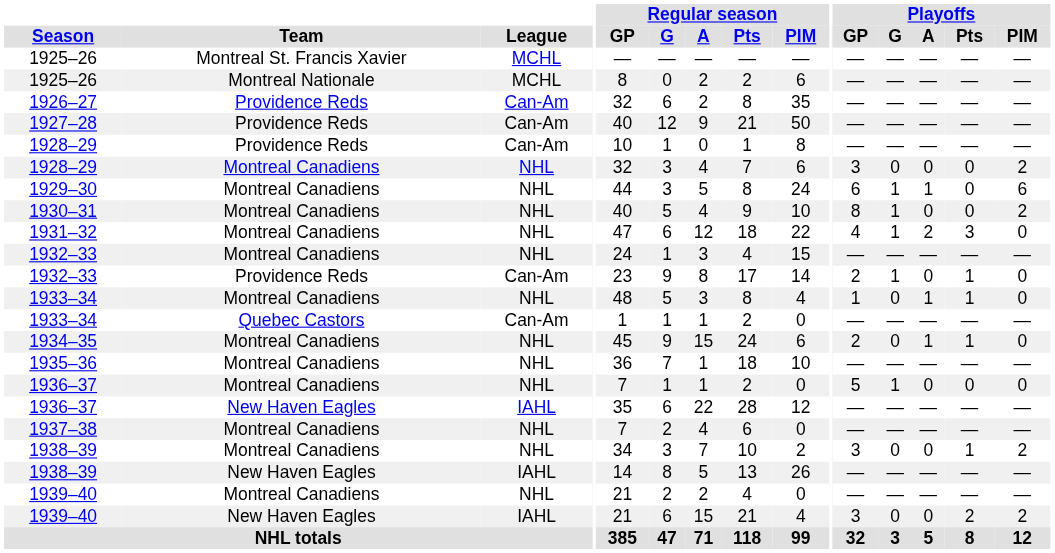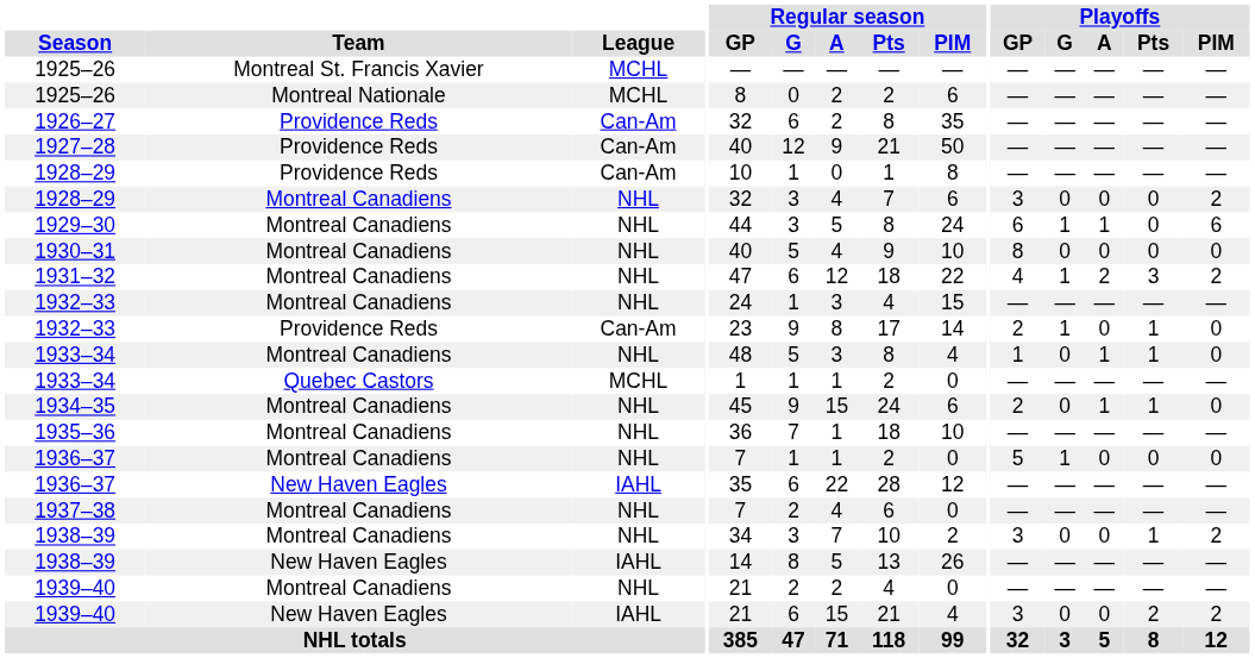 <table border="0" cellpadding="1" cellspacing="0" style="text-align:center; width:60em">
 <tr bgcolor="#e0e0e0">
 <th colspan="3" bgcolor="#ffffff"></th>
 <th rowspan="100" bgcolor="#ffffff"></th>
 <th colspan="5"><a href='#'>Regular season</a></th>
 <th rowspan="100" bgcolor="#ffffff"></th>
 <th colspan="5"><a href='#'>Playoffs</a></th>
 </tr>
 <tr bgcolor="#e0e0e0">
 <th><a href='#'>Season</a></th>
 <th>Team</th>
 <th>League</th>
 <th>GP</th>
 <th><a href='#'>G</a></th>
 <th><a href='#'>A</a></th>
 <th><a href='#'>Pts</a></th>
 <th><a href='#'>PIM</a></th>
 <th>GP</th>
 <th>G</th>
 <th>A</th>
 <th>Pts</th>
 <th>PIM</th>
 </tr>
 <tr>
 <td>1925–26</td>
 <td>Montreal St. Francis Xavier</td>
 <td><a href='#'>MCHL</a></td>
 <td>—</td>
 <td>—</td>
 <td>—</td>
 <td>—</td>
 <td>—</td>
 <td>—</td>
 <td>—</td>
 <td>—</td>
 <td>—</td>
 <td>—</td>
 </tr>
 <tr bgcolor="#f0f0f0">
 <td>1925–26</td>
 <td>Montreal Nationale</td>
 <td>MCHL</td>
 <td>8</td>
 <td>0</td>
 <td>2</td>
 <td>2</td>
 <td>6</td>
 <td>—</td>
 <td>—</td>
 <td>—</td>
 <td>—</td>
 <td>—</td>
 </tr>
 <tr>
 <td><a href='#'>1926–27</a></td>
 <td><a href='#'>Providence Reds</a></td>
 <td><a href='#'>Can-Am</a></td>
 <td>32</td>
 <td>6</td>
 <td>2</td>
 <td>8</td>
 <td>35</td>
 <td>—</td>
 <td>—</td>
 <td>—</td>
 <td>—</td>
 <td>—</td>
 </tr>
 <tr bgcolor="#f0f0f0">
 <td><a href='#'>1927–28</a></td>
 <td>Providence Reds</td>
 <td>Can-Am</td>
 <td>40</td>
 <td>12</td>
 <td>9</td>
 <td>21</td>
 <td>50</td>
 <td>—</td>
 <td>—</td>
 <td>—</td>
 <td>—</td>
 <td>—</td>
 </tr>
 <tr>
 <td><a href='#'>1928–29</a></td>
 <td>Providence Reds</td>
 <td>Can-Am</td>
 <td>10</td>
 <td>1</td>
 <td>0</td>
 <td>1</td>
 <td>8</td>
 <td>—</td>
 <td>—</td>
 <td>—</td>
 <td>—</td>
 <td>—</td>
 </tr>
 <tr bgcolor="#f0f0f0">
 <td><a href='#'>1928–29</a></td>
 <td><a href='#'>Montreal Canadiens</a></td>
 <td><a href='#'>NHL</a></td>
 <td>32</td>
 <td>3</td>
 <td>4</td>
 <td>7</td>
 <td>6</td>
 <td>3</td>
 <td>0</td>
 <td>0</td>
 <td>0</td>
 <td>2</td>
 </tr>
 <tr>
 <td><a href='#'>1929–30</a></td>
 <td>Montreal Canadiens</td>
 <td>NHL</td>
 <td>44</td>
 <td>3</td>
 <td>5</td>
 <td>8</td>
 <td>24</td>
 <td>6</td>
 <td>1</td>
 <td>1</td>
 <td>0</td>
 <td>6</td>
 </tr>
 <tr bgcolor="#f0f0f0">
 <td><a href='#'>1930–31</a></td>
 <td>Montreal Canadiens</td>
 <td>NHL</td>
 <td>40</td>
 <td>5</td>
 <td>4</td>
 <td>9</td>
 <td>10</td>
 <td>8</td>
-<td>1</td>
 <td>0</td>
 <td>0</td>
-<td>2</td>
+<td>0</td>
+<td>0</td>
 </tr>
 <tr>
 <td><a href='#'>1931–32</a></td>
 <td>Montreal Canadiens</td>
 <td>NHL</td>
 <td>47</td>
 <td>6</td>
 <td>12</td>
 <td>18</td>
 <td>22</td>
 <td>4</td>
 <td>1</td>
 <td>2</td>
 <td>3</td>
-<td>0</td>
+<td>2</td>
 </tr>
 <tr bgcolor="#f0f0f0">
 <td><a href='#'>1932–33</a></td>
 <td>Montreal Canadiens</td>
 <td>NHL</td>
 <td>24</td>
 <td>1</td>
 <td>3</td>
 <td>4</td>
 <td>15</td>
 <td>—</td>
 <td>—</td>
 <td>—</td>
 <td>—</td>
 <td>—</td>
 </tr>
 <tr>
 <td><a href='#'>1932–33</a></td>
 <td>Providence Reds</td>
 <td>Can-Am</td>
 <td>23</td>
 <td>9</td>
 <td>8</td>
 <td>17</td>
 <td>14</td>
 <td>2</td>
 <td>1</td>
 <td>0</td>
 <td>1</td>
 <td>0</td>
 </tr>
 <tr bgcolor="#f0f0f0">
 <td><a href='#'>1933–34</a></td>
 <td>Montreal Canadiens</td>
 <td>NHL</td>
 <td>48</td>
 <td>5</td>
 <td>3</td>
 <td>8</td>
 <td>4</td>
 <td>1</td>
 <td>0</td>
 <td>1</td>
 <td>1</td>
 <td>0</td>
 </tr>
 <tr>
 <td><a href='#'>1933–34</a></td>
 <td><a href='#'>Quebec Castors</a></td>
-<td>Can-Am</td>
+<td>MCHL</td>
 <td>1</td>
 <td>1</td>
 <td>1</td>
 <td>2</td>
 <td>0</td>
 <td>—</td>
 <td>—</td>
 <td>—</td>
 <td>—</td>
 <td>—</td>
 </tr>
 <tr bgcolor="#f0f0f0">
 <td><a href='#'>1934–35</a></td>
 <td>Montreal Canadiens</td>
 <td>NHL</td>
 <td>45</td>
 <td>9</td>
 <td>15</td>
 <td>24</td>
 <td>6</td>
 <td>2</td>
 <td>0</td>
 <td>1</td>
 <td>1</td>
 <td>0</td>
 </tr>
 <tr>
 <td><a href='#'>1935–36</a></td>
 <td>Montreal Canadiens</td>
 <td>NHL</td>
 <td>36</td>
 <td>7</td>
 <td>1</td>
 <td>18</td>
 <td>10</td>
 <td>—</td>
 <td>—</td>
 <td>—</td>
 <td>—</td>
 <td>—</td>
 </tr>
 <tr bgcolor="#f0f0f0">
 <td><a href='#'>1936–37</a></td>
 <td>Montreal Canadiens</td>
 <td>NHL</td>
 <td>7</td>
 <td>1</td>
 <td>1</td>
 <td>2</td>
 <td>0</td>
 <td>5</td>
 <td>1</td>
 <td>0</td>
 <td>0</td>
 <td>0</td>
 </tr>
 <tr>
 <td><a href='#'>1936–37</a></td>
 <td><a href='#'>New Haven Eagles</a></td>
 <td><a href='#'>IAHL</a></td>
 <td>35</td>
 <td>6</td>
 <td>22</td>
 <td>28</td>
 <td>12</td>
 <td>—</td>
 <td>—</td>
 <td>—</td>
 <td>—</td>
 <td>—</td>
 </tr>
 <tr bgcolor="#f0f0f0">
 <td><a href='#'>1937–38</a></td>
 <td>Montreal Canadiens</td>
 <td>NHL</td>
 <td>7</td>
 <td>2</td>
 <td>4</td>
 <td>6</td>
 <td>0</td>
 <td>—</td>
 <td>—</td>
 <td>—</td>
 <td>—</td>
 <td>—</td>
 </tr>
 <tr>
 <td><a href='#'>1938–39</a></td>
 <td>Montreal Canadiens</td>
 <td>NHL</td>
 <td>34</td>
 <td>3</td>
 <td>7</td>
 <td>10</td>
 <td>2</td>
 <td>3</td>
 <td>0</td>
 <td>0</td>
 <td>1</td>
 <td>2</td>
 </tr>
 <tr bgcolor="#f0f0f0">
 <td><a href='#'>1938–39</a></td>
 <td>New Haven Eagles</td>
 <td>IAHL</td>
 <td>14</td>
 <td>8</td>
 <td>5</td>
 <td>13</td>
 <td>26</td>
 <td>—</td>
 <td>—</td>
 <td>—</td>
 <td>—</td>
 <td>—</td>
 </tr>
 <tr>
 <td><a href='#'>1939–40</a></td>
 <td>Montreal Canadiens</td>
 <td>NHL</td>
 <td>21</td>
 <td>2</td>
 <td>2</td>
 <td>4</td>
 <td>0</td>
 <td>—</td>
 <td>—</td>
 <td>—</td>
 <td>—</td>
 <td>—</td>
 </tr>
 <tr bgcolor="#f0f0f0">
 <td><a href='#'>1939–40</a></td>
 <td>New Haven Eagles</td>
 <td>IAHL</td>
 <td>21</td>
 <td>6</td>
 <td>15</td>
 <td>21</td>
 <td>4</td>
 <td>3</td>
 <td>0</td>
 <td>0</td>
 <td>2</td>
 <td>2</td>
 </tr>
 <tr bgcolor="#e0e0e0">
 <th colspan="3">NHL totals</th>
 <th>385</th>
 <th>47</th>
 <th>71</th>
 <th>118</th>
 <th>99</th>
 <th>32</th>
 <th>3</th>
 <th>5</th>
 <th>8</th>
 <th>12</th>
 </tr>
 </table>
